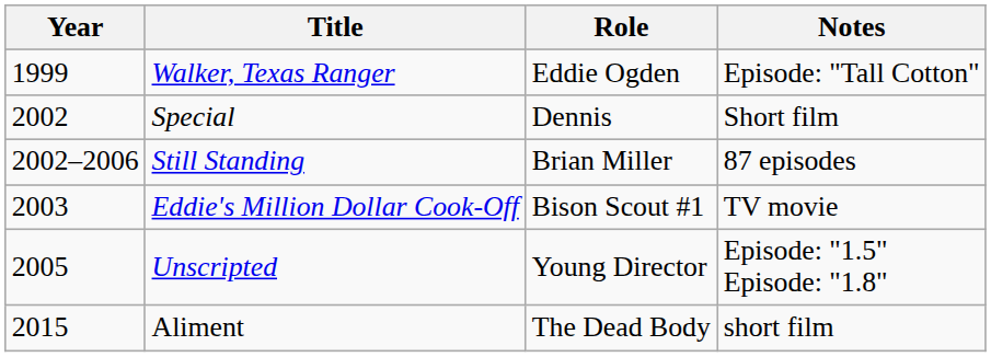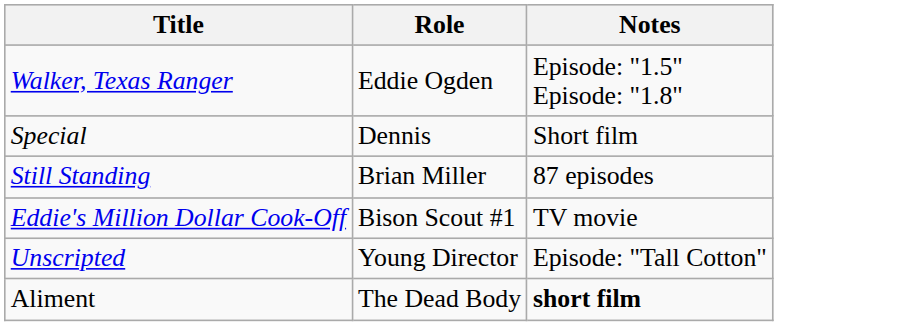 <table class="wikitable sortable">
 <tr>
-<th>Year</th>
 <th>Title</th>
 <th>Role</th>
 <th class="unsortable">Notes</th>
 </tr>
 <tr>
-<td>1999</td>
 <td><em><a href='#'>Walker, Texas Ranger</a></em></td>
 <td>Eddie Ogden</td>
-<td>Episode: "Tall Cotton"</td>
+<td>Episode: "1.5"<br>Episode: "1.8"</td>
 </tr>
 <tr>
-<td>2002</td>
 <td><em>Special</em></td>
 <td>Dennis</td>
 <td>Short film</td>
 </tr>
 <tr>
-<td>2002–2006</td>
 <td><em><a href='#'>Still Standing</a></em></td>
 <td>Brian Miller</td>
 <td>87 episodes</td>
 </tr>
 <tr>
-<td>2003</td>
 <td><em><a href='#'>Eddie's Million Dollar Cook-Off</a></em></td>
 <td>Bison Scout #1</td>
 <td>TV movie</td>
 </tr>
 <tr>
-<td>2005</td>
 <td><em><a href='#'>Unscripted</a></em></td>
 <td>Young Director</td>
-<td>Episode: "1.5"<br>Episode: "1.8"</td>
+<td>Episode: "Tall Cotton"</td>
 </tr>
 <tr>
-<td>2015</td>
 <td>Aliment</td>
 <td>The Dead Body</td>
-<td>short film</td>
+<td><strong>short film</strong></td>
 </tr>
 </table>
